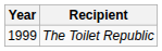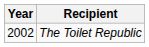 <table class="wikitable sortable">
 <tr>
 <th>Year</th>
 <th>Recipient</th>
 </tr>
 <tr>
-<td>1999</td>
+<td>2002</td>
 <td><em>The Toilet Republic</em></td>
 </tr>
 </table>
